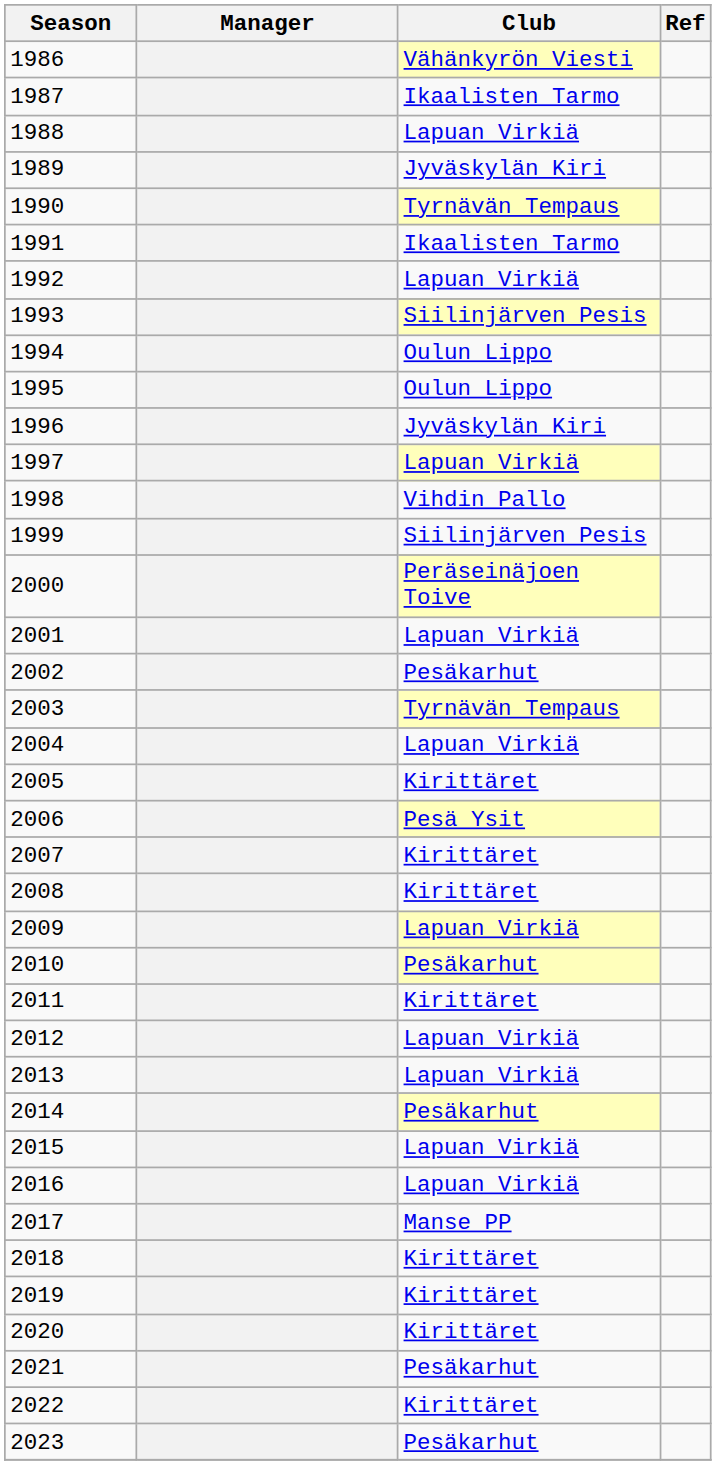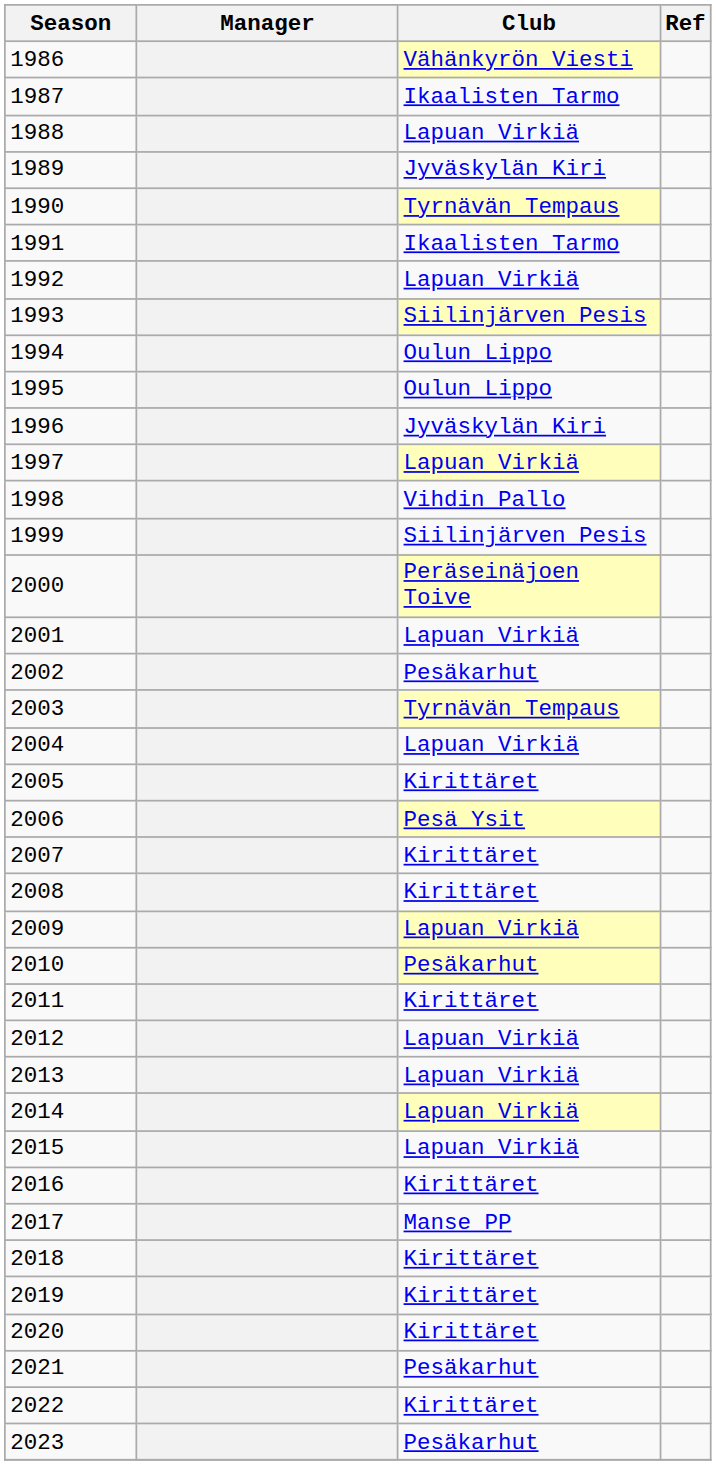 <table class="sortable wikitable plainrowheaders">
 <tr>
 <th scope="col" width=70px>Season</th>
 <th scope="col" width=145px>Manager</th>
 <th scope="col" width=145px>Club</th>
 <th scope="col" class="unsortable">Ref</th>
 </tr>
 <tr>
 <td>1986</td>
 <th scope="row"></th>
 <td style="background:#ffb"><a href='#'>Vähänkyrön Viesti</a></td>
 <td></td>
 </tr>
 <tr>
 <td>1987</td>
 <th scope="row"> </th>
 <td><a href='#'>Ikaalisten Tarmo</a></td>
 <td></td>
 </tr>
 <tr>
 <td>1988</td>
 <th scope="row"></th>
 <td><a href='#'>Lapuan Virkiä</a></td>
 <td></td>
 </tr>
 <tr>
 <td>1989</td>
 <th scope="row"> </th>
 <td><a href='#'>Jyväskylän Kiri</a></td>
 <td></td>
 </tr>
 <tr>
 <td>1990</td>
 <th scope="row"></th>
 <td style="background:#ffb"><a href='#'>Tyrnävän Tempaus</a></td>
 <td></td>
 </tr>
 <tr>
 <td>1991</td>
 <th scope="row"> </th>
 <td><a href='#'>Ikaalisten Tarmo</a></td>
 <td></td>
 </tr>
 <tr>
 <td>1992</td>
 <th scope="row"> </th>
 <td><a href='#'>Lapuan Virkiä</a></td>
 <td></td>
 </tr>
 <tr>
 <td>1993</td>
 <th scope="row"></th>
 <td style="background:#ffb"><a href='#'>Siilinjärven Pesis</a></td>
 <td></td>
 </tr>
 <tr>
 <td>1994</td>
 <th scope="row"> </th>
 <td><a href='#'>Oulun Lippo</a></td>
 <td></td>
 </tr>
 <tr>
 <td>1995</td>
 <th scope="row"></th>
 <td><a href='#'>Oulun Lippo</a></td>
 <td></td>
 </tr>
 <tr>
 <td>1996</td>
 <th scope="row"> </th>
 <td><a href='#'>Jyväskylän Kiri</a></td>
 <td></td>
 </tr>
 <tr>
 <td>1997</td>
 <th scope="row"> </th>
 <td style="background:#ffb"><a href='#'>Lapuan Virkiä</a></td>
 <td></td>
 </tr>
 <tr>
 <td>1998</td>
 <th scope="row"></th>
 <td><a href='#'>Vihdin Pallo</a></td>
 <td></td>
 </tr>
 <tr>
 <td>1999</td>
 <th scope="row"></th>
 <td><a href='#'>Siilinjärven Pesis</a></td>
 <td></td>
 </tr>
 <tr>
 <td>2000</td>
 <th scope="row"></th>
 <td style="background:#ffb"><a href='#'>Peräseinäjoen Toive</a></td>
 <td></td>
 </tr>
 <tr>
 <td>2001</td>
 <th scope="row"></th>
 <td><a href='#'>Lapuan Virkiä</a></td>
 <td></td>
 </tr>
 <tr>
 <td>2002</td>
 <th scope="row"> </th>
 <td><a href='#'>Pesäkarhut</a></td>
 <td></td>
 </tr>
 <tr>
 <td>2003</td>
 <th scope="row"></th>
 <td style="background:#ffb"><a href='#'>Tyrnävän Tempaus</a></td>
 <td></td>
 </tr>
 <tr>
 <td>2004</td>
 <th scope="row"></th>
 <td><a href='#'>Lapuan Virkiä</a></td>
 <td></td>
 </tr>
 <tr>
 <td>2005</td>
 <th scope="row"></th>
 <td><a href='#'>Kirittäret</a></td>
 <td></td>
 </tr>
 <tr>
 <td>2006</td>
 <th scope="row"></th>
 <td style="background:#ffb"><a href='#'>Pesä Ysit</a></td>
 <td></td>
 </tr>
 <tr>
 <td>2007</td>
 <th scope="row"> </th>
 <td><a href='#'>Kirittäret</a></td>
 <td></td>
 </tr>
 <tr>
 <td>2008</td>
 <th scope="row"> </th>
 <td><a href='#'>Kirittäret</a></td>
 <td></td>
 </tr>
 <tr>
 <td>2009</td>
 <th scope="row"> </th>
 <td style="background:#ffb"><a href='#'>Lapuan Virkiä</a></td>
 <td></td>
 </tr>
 <tr>
 <td>2010</td>
 <th scope="row"></th>
 <td style="background:#ffb"><a href='#'>Pesäkarhut</a></td>
 <td></td>
 </tr>
 <tr>
 <td>2011</td>
 <th scope="row"> </th>
 <td><a href='#'>Kirittäret</a></td>
 <td></td>
 </tr>
 <tr>
 <td>2012</td>
 <th scope="row"> </th>
 <td><a href='#'>Lapuan Virkiä</a></td>
 <td></td>
 </tr>
 <tr>
 <td>2013</td>
 <th scope="row"> </th>
 <td><a href='#'>Lapuan Virkiä</a></td>
 <td></td>
 </tr>
 <tr>
 <td>2014</td>
 <th scope="row"></th>
-<td style="background:#ffb"><a href='#'>Pesäkarhut</a></td>
+<td style="background:#ffb"><a href='#'>Lapuan Virkiä</a></td>
 <td></td>
 </tr>
 <tr>
 <td>2015</td>
 <th scope="row"> </th>
 <td><a href='#'>Lapuan Virkiä</a></td>
 <td></td>
 </tr>
 <tr>
 <td>2016</td>
 <th scope="row"> </th>
-<td><a href='#'>Lapuan Virkiä</a></td>
+<td><a href='#'>Kirittäret</a></td>
 <td></td>
 </tr>
 <tr>
 <td>2017</td>
 <th scope="row"> </th>
 <td><a href='#'>Manse PP</a></td>
 <td></td>
 </tr>
 <tr>
 <td>2018</td>
 <th scope="row"> </th>
 <td><a href='#'>Kirittäret</a></td>
 <td></td>
 </tr>
 <tr>
 <td>2019</td>
 <th scope="row"> </th>
 <td><a href='#'>Kirittäret</a></td>
 <td></td>
 </tr>
 <tr>
 <td>2020</td>
 <th scope="row"> </th>
 <td><a href='#'>Kirittäret</a></td>
 <td></td>
 </tr>
 <tr>
 <td>2021</td>
 <th scope="row"> </th>
 <td><a href='#'>Pesäkarhut</a></td>
 <td></td>
 </tr>
 <tr>
 <td>2022</td>
 <th scope="row"></th>
 <td><a href='#'>Kirittäret</a></td>
 <td></td>
 </tr>
 <tr>
 <td>2023</td>
 <th scope="row"> </th>
 <td><a href='#'>Pesäkarhut</a></td>
 <td></td>
 </tr>
 <tr>
 </tr>
 </table>
